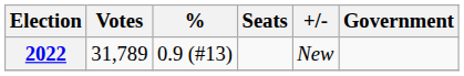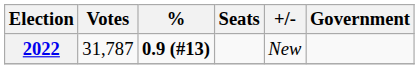 <table class="wikitable" style="text-align:right;">
 <tr>
 <th>Election</th>
 <th>Votes</th>
 <th>%</th>
 <th>Seats</th>
 <th>+/-</th>
 <th>Government</th>
 </tr>
 <tr>
 <th><a href='#'>2022</a></th>
-<td>31,789</td>
-<td>0.9 (#13)</td>
+<td>31,787</td>
+<td><strong>0.9 (#13)</strong></td>
 <td></td>
 <td><em>New</em></td>
 <td></td>
 </tr>
 <tr>
 </tr>
 </table>
